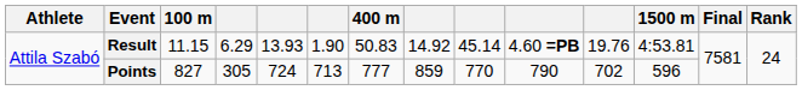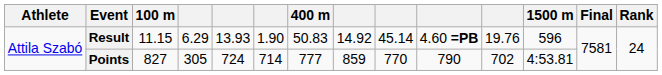 <table class=wikitable style="font-size:90%;">
 <tr>
 <th>Athlete</th>
 <th>Event</th>
 <th>100 m</th>
 <th></th>
 <th></th>
 <th></th>
 <th>400 m</th>
 <th></th>
 <th></th>
 <th></th>
 <th></th>
 <th>1500 m</th>
 <th>Final</th>
 <th>Rank</th>
 </tr>
 <tr align=center>
 <td rowspan=2 align=left><a href='#'>Attila Szabó</a></td>
 <th style="font-size:95%">Result</th>
 <td>11.15</td>
 <td>6.29</td>
 <td>13.93</td>
 <td>1.90</td>
 <td>50.83</td>
 <td>14.92</td>
 <td>45.14</td>
 <td>4.60 <strong>=PB</strong></td>
 <td>19.76</td>
-<td>4:53.81</td>
+<td>596</td>
 <td rowspan=2>7581</td>
 <td rowspan=2>24</td>
 </tr>
 <tr align=center>
 <th style="font-size:95%">Points</th>
 <td>827</td>
 <td>305</td>
 <td>724</td>
-<td>713</td>
+<td>714</td>
 <td>777</td>
 <td>859</td>
 <td>770</td>
 <td>790</td>
 <td>702</td>
-<td>596</td>
+<td>4:53.81</td>
 </tr>
 </table>
